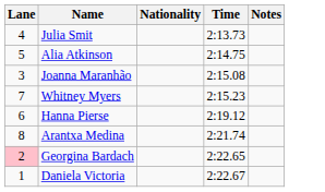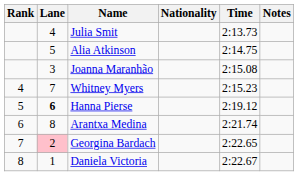 <table class="wikitable sortable" style="text-align:center">
 <tr>
+<th>Rank</th>
 <th>Lane</th>
 <th>Name</th>
 <th>Nationality</th>
 <th>Time</th>
 <th>Notes</th>
 </tr>
 <tr>
+<td></td>
 <td>4</td>
 <td align=left><a href='#'>Julia Smit</a></td>
 <td align=left></td>
 <td>2:13.73</td>
 <td></td>
 </tr>
 <tr>
+<td></td>
 <td>5</td>
 <td align=left><a href='#'>Alia Atkinson</a></td>
 <td align=left></td>
 <td>2:14.75</td>
 <td></td>
 </tr>
 <tr>
+<td></td>
 <td>3</td>
 <td align=left><a href='#'>Joanna Maranhão</a></td>
 <td align=left></td>
 <td>2:15.08</td>
 <td></td>
 </tr>
 <tr>
+<td>4</td>
 <td>7</td>
 <td align=left><a href='#'>Whitney Myers</a></td>
 <td align=left></td>
 <td>2:15.23</td>
 <td></td>
 </tr>
 <tr>
-<td>6</td>
+<td>5</td>
+<td><strong>6</strong></td>
 <td align=left><a href='#'>Hanna Pierse</a></td>
 <td align=left></td>
 <td>2:19.12</td>
 <td></td>
 </tr>
 <tr>
+<td>6</td>
 <td>8</td>
 <td align=left><a href='#'>Arantxa Medina</a></td>
 <td align=left></td>
 <td>2:21.74</td>
 <td></td>
 </tr>
 <tr>
+<td>7</td>
 <td style="background: pink;">2</td>
 <td align=left><a href='#'>Georgina Bardach</a></td>
 <td align=left></td>
 <td>2:22.65</td>
 <td></td>
 </tr>
 <tr>
+<td>8</td>
 <td>1</td>
 <td align=left><a href='#'>Daniela Victoria</a></td>
 <td align=left></td>
 <td>2:22.67</td>
 <td></td>
 </tr>
 </table>
